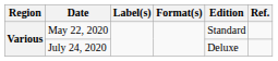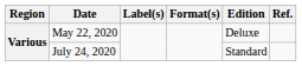 <table class="wikitable plainrowheaders">
 <tr>
 <th scope="col">Region</th>
 <th scope="col">Date</th>
 <th scope="col">Label(s)</th>
 <th scope="col">Format(s)</th>
 <th scope="col">Edition</th>
 <th scope="col">Ref.</th>
 </tr>
 <tr>
 <th scope="row" rowspan="2">Various</th>
 <td>May 22, 2020</td>
 <td rowspan="2"></td>
 <td rowspan="2"></td>
-<td>Standard</td>
+<td>Deluxe</td>
 <td></td>
 </tr>
 <tr>
 <td>July 24, 2020</td>
-<td>Deluxe</td>
+<td>Standard</td>
 <td></td>
 </tr>
 </table>
